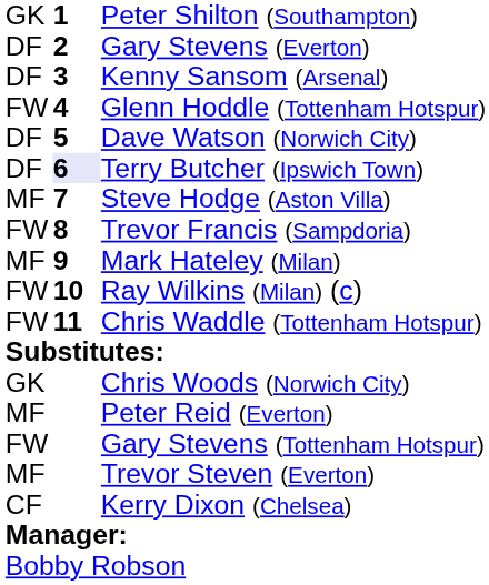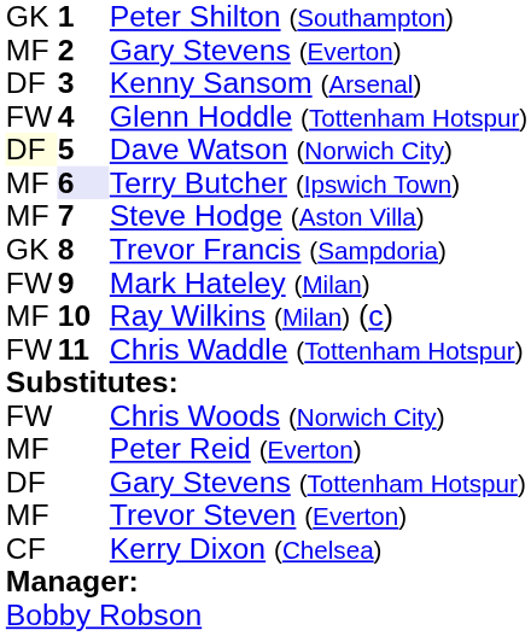 <table style="font-size:90%; margin:0.2em auto;" cellspacing="0" cellpadding="0">
 <tr>
 <th width="25"></th>
 <th width="25"></th>
 </tr>
 <tr>
 <td>GK</td>
 <td><strong>1</strong></td>
 <td><a href='#'>Peter Shilton</a> <small>(<a href='#'>Southampton</a>)</small></td>
 </tr>
 <tr>
-<td>DF</td>
+<td>MF</td>
 <td><strong>2</strong></td>
 <td><a href='#'>Gary Stevens</a> <small>(<a href='#'>Everton</a>)</small></td>
 </tr>
 <tr>
 <td>DF</td>
 <td><strong>3</strong></td>
 <td><a href='#'>Kenny Sansom</a> <small>(<a href='#'>Arsenal</a>)</small></td>
 </tr>
 <tr>
 <td>FW</td>
 <td><strong>4</strong></td>
 <td><a href='#'>Glenn Hoddle</a> <small>(<a href='#'>Tottenham Hotspur</a>)</small></td>
 </tr>
 <tr>
-<td>DF</td>
+<td style="background: lightyellow;">DF</td>
 <td><strong>5</strong></td>
 <td><a href='#'>Dave Watson</a> <small>(<a href='#'>Norwich City</a>)</small></td>
 <td></td>
 </tr>
 <tr>
-<td>DF</td>
+<td>MF</td>
 <td style="background: lavender;"><strong>6</strong></td>
 <td><a href='#'>Terry Butcher</a> <small>(<a href='#'>Ipswich Town</a>)</small></td>
 </tr>
 <tr>
 <td>MF</td>
 <td><strong>7</strong></td>
 <td><a href='#'>Steve Hodge</a> <small>(<a href='#'>Aston Villa</a>)</small></td>
 <td></td>
 <td></td>
 </tr>
 <tr>
-<td>FW</td>
+<td>GK</td>
 <td><strong>8</strong></td>
 <td><a href='#'>Trevor Francis</a> <small>(<a href='#'>Sampdoria</a>)</small></td>
 </tr>
 <tr>
-<td>MF</td>
+<td>FW</td>
 <td><strong>9</strong></td>
 <td><a href='#'>Mark Hateley</a> <small>(<a href='#'>Milan</a>)</small></td>
 </tr>
 <tr>
-<td>FW</td>
+<td>MF</td>
 <td><strong>10</strong></td>
 <td><a href='#'>Ray Wilkins</a> <small>(<a href='#'>Milan</a>)</small> (<a href='#'>c</a>)</td>
 <td></td>
 <td></td>
 </tr>
 <tr>
 <td>FW</td>
 <td><strong>11</strong></td>
 <td><a href='#'>Chris Waddle</a> <small>(<a href='#'>Tottenham Hotspur</a>)</small></td>
 </tr>
 <tr>
 <td colspan=3><strong>Substitutes:</strong></td>
 </tr>
 <tr>
-<td>GK</td>
+<td>FW</td>
 <td><strong></strong></td>
 <td><a href='#'>Chris Woods</a> <small>(<a href='#'>Norwich City</a>)</small></td>
 </tr>
 <tr>
 <td>MF</td>
 <td><strong></strong></td>
 <td><a href='#'>Peter Reid</a> <small>(<a href='#'>Everton</a>)</small></td>
 <td></td>
 <td></td>
 </tr>
 <tr>
-<td>FW</td>
+<td>DF</td>
 <td><strong></strong></td>
 <td><a href='#'>Gary Stevens</a> <small>(<a href='#'>Tottenham Hotspur</a>)</small></td>
 <td></td>
 <td></td>
 </tr>
 <tr>
 <td>MF</td>
 <td><strong></strong></td>
 <td><a href='#'>Trevor Steven</a> <small>(<a href='#'>Everton</a>)</small></td>
 </tr>
 <tr>
 <td>CF</td>
 <td><strong></strong></td>
 <td><a href='#'>Kerry Dixon</a> <small>(<a href='#'>Chelsea</a>)</small></td>
 </tr>
 <tr>
 <td colspan=3><strong>Manager:</strong></td>
 </tr>
 <tr>
 <td colspan=4> <a href='#'>Bobby Robson</a></td>
 </tr>
 </table>
